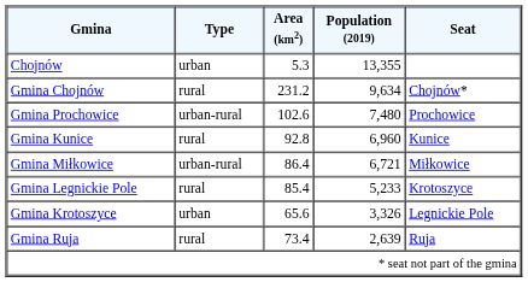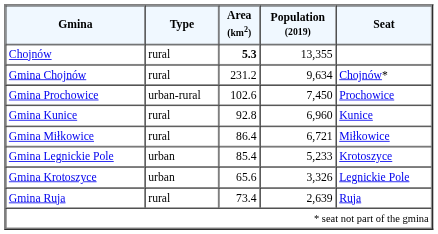 <table width="60%" border="2" cellpadding="3" cellspacing="0" style="font-size:90%;line-height:120%;">
 <tr bgcolor="F0F8FF">
 <td style="text-align:center;"><strong>Gmina</strong></td>
 <td style="text-align:center;"><strong>Type</strong></td>
 <td style="text-align:center;"><strong>Area<br><small>(km<sup>2</sup>)</small></strong></td>
 <td style="text-align:center;"><strong>Population<br><small>(2019)</small></strong></td>
 <td style="text-align:center;"><strong>Seat</strong></td>
 </tr>
 <tr>
 <td><a href='#'>Chojnów</a></td>
-<td>urban</td>
-<td style="text-align:right;">5.3</td>
+<td>rural</td>
+<td style="text-align:right;"><strong>5.3</strong></td>
 <td style="text-align:right;">13,355</td>
 <td> </td>
 </tr>
 <tr>
 <td><a href='#'>Gmina Chojnów</a></td>
 <td>rural</td>
 <td style="text-align:right;">231.2</td>
 <td style="text-align:right;">9,634</td>
 <td><a href='#'>Chojnów</a>*</td>
 </tr>
 <tr>
 <td><a href='#'>Gmina Prochowice</a></td>
 <td>urban-rural</td>
 <td style="text-align:right;">102.6</td>
-<td style="text-align:right;">7,480</td>
+<td style="text-align:right;">7,450</td>
 <td><a href='#'>Prochowice</a></td>
 </tr>
 <tr>
 <td><a href='#'>Gmina Kunice</a></td>
 <td>rural</td>
 <td style="text-align:right;">92.8</td>
 <td style="text-align:right;">6,960</td>
 <td><a href='#'>Kunice</a></td>
 </tr>
 <tr>
 <td><a href='#'>Gmina Miłkowice</a></td>
-<td>urban-rural</td>
+<td>rural</td>
 <td style="text-align:right;">86.4</td>
 <td style="text-align:right;">6,721</td>
 <td><a href='#'>Miłkowice</a></td>
 </tr>
 <tr>
 <td><a href='#'>Gmina Legnickie Pole</a></td>
-<td>rural</td>
+<td>urban</td>
 <td style="text-align:right;">85.4</td>
 <td style="text-align:right;">5,233</td>
 <td><a href='#'>Krotoszyce</a></td>
 </tr>
 <tr>
 <td><a href='#'>Gmina Krotoszyce</a></td>
 <td>urban</td>
 <td style="text-align:right;">65.6</td>
 <td style="text-align:right;">3,326</td>
 <td><a href='#'>Legnickie Pole</a></td>
 </tr>
 <tr>
 <td><a href='#'>Gmina Ruja</a></td>
 <td>rural</td>
 <td style="text-align:right;">73.4</td>
 <td style="text-align:right;">2,639</td>
 <td><a href='#'>Ruja</a></td>
 </tr>
 <tr>
 <td colspan=5 style="text-align:right;font-size:90%">* seat not part of the gmina</td>
 </tr>
 <tr>
 </tr>
 </table>
